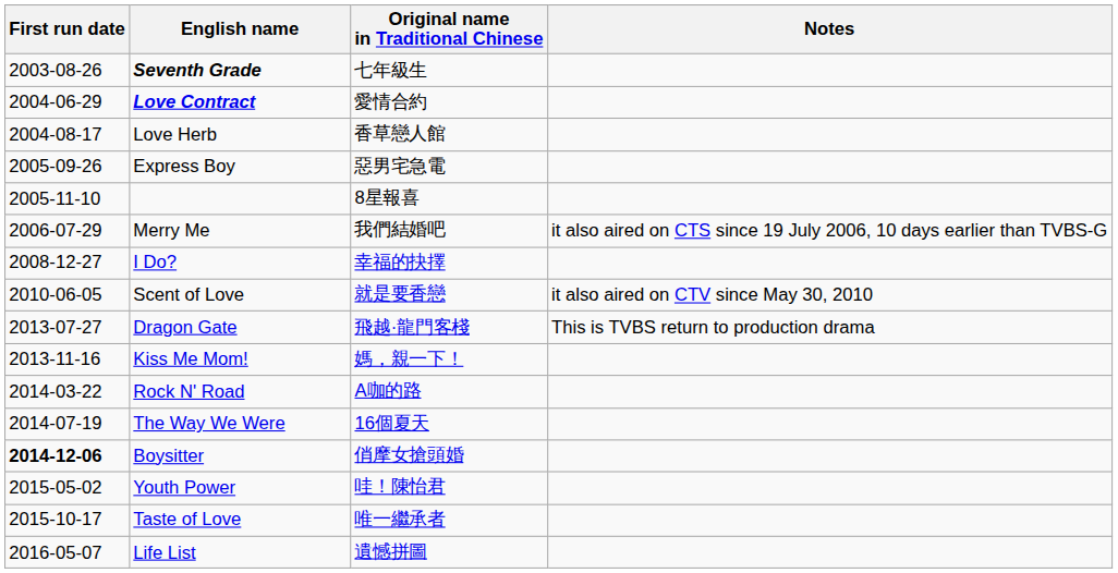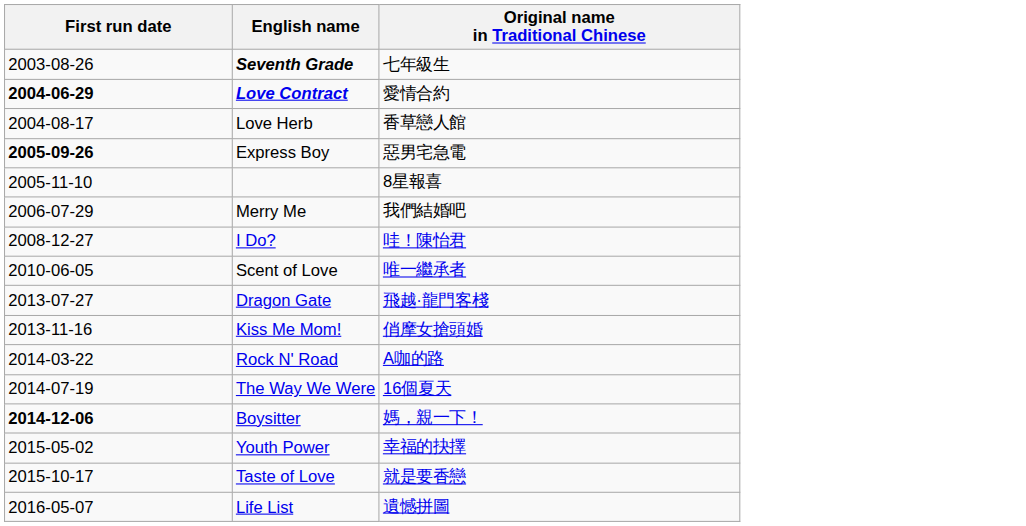 <table class=wikitable>
 <tr>
 <th>First run date</th>
 <th width="20%">English name</th>
 <th>Original name<br>in <a href='#'>Traditional Chinese</a></th>
-<th>Notes</th>
 </tr>
 <tr>
 <td>2003-08-26</td>
 <td><strong><em>Seventh Grade</em></strong></td>
 <td>七年級生</td>
-<td></td>
 </tr>
 <tr>
-<td>2004-06-29</td>
+<td><strong>2004-06-29</strong></td>
 <td><strong><em><a href='#'>Love Contract</a><strong></td>
 <td>愛情合約</td>
-<td></td>
 </tr>
 <tr>
 <td>2004-08-17</td>
 <td></em></strong>Love Herb<strong><em></td>
 <td>香草戀人館</td>
-<td></td>
 </tr>
 <tr>
-<td>2005-09-26</td>
+<td><strong>2005-09-26</strong></td>
 <td></em></strong>Express Boy<strong><em></td>
 <td>惡男宅急電</td>
-<td></td>
 </tr>
 <tr>
 <td>2005-11-10</td>
 <td></td>
 <td>8星報喜</td>
-<td></td>
 </tr>
 <tr>
 <td>2006-07-29</td>
 <td></em></strong>Merry Me<strong><em></td>
 <td>我們結婚吧</td>
-<td>it also aired on <a href='#'>CTS</a> since 19 July 2006, 10 days earlier than TVBS-G</td>
 </tr>
 <tr>
 <td>2008-12-27</td>
 <td></em></strong><a href='#'>I Do?</a><strong><em></td>
-<td><a href='#'>幸福的抉擇</a></td>
-<td></td>
+<td><a href='#'>哇！陳怡君</a></td>
 </tr>
 <tr>
 <td>2010-06-05</td>
 <td></em></strong>Scent of Love<strong><em></td>
-<td><a href='#'>就是要香戀</a></td>
-<td>it also aired on <a href='#'>CTV</a> since May 30, 2010</td>
+<td><a href='#'>唯一繼承者</a></td>
 </tr>
 <tr>
 <td>2013-07-27</td>
 <td></em></strong><a href='#'>Dragon Gate</a><strong><em></td>
 <td><a href='#'>飛越·龍門客棧</a></td>
-<td>This is TVBS return to production drama</td>
 </tr>
 <tr>
 <td>2013-11-16</td>
 <td></em></strong><a href='#'>Kiss Me Mom!</a><strong><em></td>
-<td><a href='#'>媽，親一下！</a></td>
-<td></td>
+<td><a href='#'>俏摩女搶頭婚</a></td>
 </tr>
 <tr>
 <td>2014-03-22</td>
 <td></em></strong><a href='#'>Rock N' Road</a><strong><em></td>
 <td><a href='#'>A咖的路</a></td>
-<td></td>
 </tr>
 <tr>
 <td>2014-07-19</td>
 <td></em></strong><a href='#'>The Way We Were</a><strong><em></td>
 <td><a href='#'>16個夏天</a></td>
-<td></td>
 </tr>
 <tr>
 <td><strong>2014-12-06</strong></td>
 <td></em></strong><a href='#'>Boysitter</a><strong><em></td>
-<td><a href='#'>俏摩女搶頭婚</a></td>
-<td></td>
+<td><a href='#'>媽，親一下！</a></td>
 </tr>
 <tr>
 <td>2015-05-02</td>
 <td></em></strong><a href='#'>Youth Power</a><strong><em></td>
-<td><a href='#'>哇！陳怡君</a></td>
-<td></td>
+<td><a href='#'>幸福的抉擇</a></td>
 </tr>
 <tr>
 <td>2015-10-17</td>
 <td></em></strong><a href='#'>Taste of Love</a><strong><em></td>
-<td><a href='#'>唯一繼承者</a></td>
-<td></td>
+<td><a href='#'>就是要香戀</a></td>
 </tr>
 <tr>
 <td>2016-05-07</td>
 <td></em></strong><a href='#'>Life List</a><strong><em></td>
 <td><a href='#'>遺憾拼圖</a></td>
-<td></td>
 </tr>
 </table>
